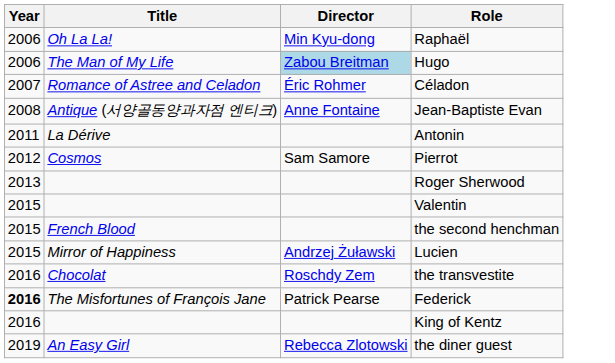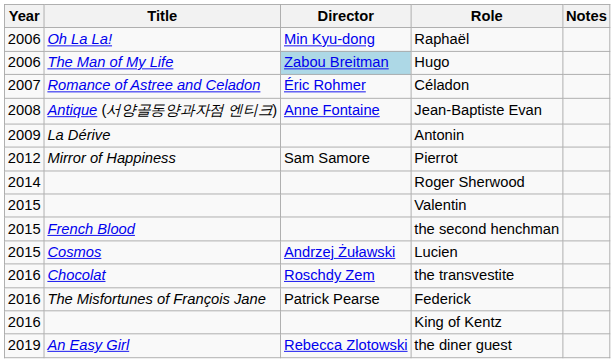 <table class="wikitable sortable">
 <tr>
 <th>Year</th>
 <th>Title</th>
 <th>Director</th>
 <th>Role</th>
+<th class="unsortable">Notes</th>
 </tr>
 <tr>
 <td>2006</td>
 <td><em><a href='#'>Oh La La!</a></em></td>
 <td><a href='#'>Min Kyu-dong</a></td>
 <td>Raphaël</td>
+<td></td>
 </tr>
 <tr>
 <td>2006</td>
 <td><em><a href='#'>The Man of My Life</a></em></td>
 <td style="background: lightblue;"><a href='#'>Zabou Breitman</a></td>
 <td>Hugo</td>
+<td></td>
 </tr>
 <tr>
 <td>2007</td>
 <td><em><a href='#'>Romance of Astree and Celadon</a></em></td>
 <td><a href='#'>Éric Rohmer</a></td>
 <td>Céladon</td>
+<td></td>
 </tr>
 <tr>
 <td>2008</td>
 <td><em><a href='#'>Antique</a></em> (<em>서양골동양과자점 엔티크</em>)</td>
 <td><a href='#'>Anne Fontaine</a></td>
 <td>Jean-Baptiste Evan</td>
+<td></td>
 </tr>
 <tr>
-<td>2011</td>
+<td>2009</td>
 <td><em>La Dérive</em></td>
 <td></td>
 <td>Antonin</td>
+<td></td>
 </tr>
 <tr>
 <td>2012</td>
-<td><em><a href='#'>Cosmos</a></em></td>
+<td><em>Mirror of Happiness</em></td>
 <td>Sam Samore</td>
 <td>Pierrot</td>
+<td></td>
 </tr>
 <tr>
-<td>2013</td>
+<td>2014</td>
 <td><em></em></td>
 <td></td>
 <td>Roger Sherwood</td>
+<td></td>
 </tr>
 <tr>
 <td>2015</td>
 <td><em></em></td>
 <td></td>
 <td>Valentin</td>
+<td></td>
 </tr>
 <tr>
 <td>2015</td>
 <td><em><a href='#'>French Blood</a></em></td>
 <td></td>
 <td>the second henchman</td>
+<td></td>
 </tr>
 <tr>
 <td>2015</td>
-<td><em>Mirror of Happiness</em></td>
+<td><em><a href='#'>Cosmos</a></em></td>
 <td><a href='#'>Andrzej Żuławski</a></td>
 <td>Lucien</td>
+<td></td>
 </tr>
 <tr>
 <td>2016</td>
 <td><em><a href='#'>Chocolat</a></em></td>
 <td><a href='#'>Roschdy Zem</a></td>
 <td>the transvestite</td>
+<td></td>
 </tr>
 <tr>
-<td><strong>2016</strong></td>
+<td>2016</td>
 <td><em>The Misfortunes of François Jane</em></td>
 <td>Patrick Pearse</td>
 <td>Federick</td>
+<td></td>
 </tr>
 <tr>
 <td>2016</td>
 <td><em></em></td>
 <td></td>
 <td>King of Kentz</td>
+<td></td>
 </tr>
 <tr>
 <td>2019</td>
 <td><em><a href='#'>An Easy Girl</a></em></td>
 <td><a href='#'>Rebecca Zlotowski</a></td>
 <td>the diner guest</td>
+<td></td>
 </tr>
 </table>
